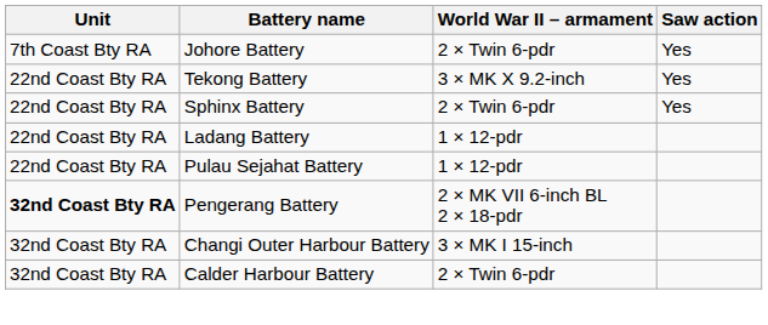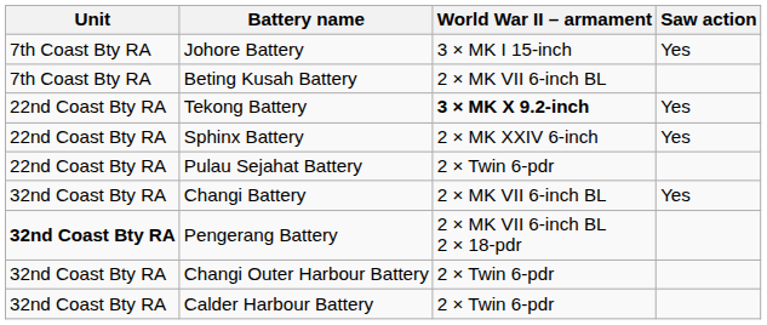 <table class="wikitable">
 <tr>
 <th>Unit</th>
 <th>Battery name</th>
 <th>World War II – armament</th>
 <th>Saw action</th>
 </tr>
 <tr>
 <td>7th Coast Bty RA</td>
 <td>Johore Battery</td>
-<td>2 × Twin 6-pdr</td>
+<td>3 × MK I 15-inch</td>
 <td>Yes</td>
+</tr>
+<tr>
+<td>7th Coast Bty RA</td>
+<td>Beting Kusah Battery</td>
+<td>2 × MK VII 6-inch BL</td>
+<td></td>
 </tr>
 <tr>
 <td>22nd Coast Bty RA</td>
 <td>Tekong Battery</td>
-<td>3 × MK X 9.2-inch</td>
+<td><strong>3 × MK X 9.2-inch</strong></td>
 <td>Yes</td>
 </tr>
 <tr>
 <td>22nd Coast Bty RA</td>
 <td>Sphinx Battery</td>
-<td>2 × Twin 6-pdr</td>
+<td>2 × MK XXIV 6-inch</td>
 <td>Yes</td>
 </tr>
 <tr>
 <td>22nd Coast Bty RA</td>
-<td>Ladang Battery</td>
-<td>1 × 12-pdr</td>
+<td>Pulau Sejahat Battery</td>
+<td>2 × Twin 6-pdr</td>
 <td></td>
 </tr>
 <tr>
-<td>22nd Coast Bty RA</td>
-<td>Pulau Sejahat Battery</td>
-<td>1 × 12-pdr</td>
-<td></td>
+<td>32nd Coast Bty RA</td>
+<td>Changi Battery</td>
+<td>2 × MK VII 6-inch BL</td>
+<td>Yes</td>
 </tr>
 <tr>
 <td><strong>32nd Coast Bty RA</strong></td>
 <td>Pengerang Battery</td>
 <td>2 × MK VII 6-inch BL<br>2 × 18-pdr</td>
 <td></td>
 </tr>
 <tr>
 <td>32nd Coast Bty RA</td>
 <td>Changi Outer Harbour Battery</td>
-<td>3 × MK I 15-inch</td>
+<td>2 × Twin 6-pdr</td>
 <td></td>
 </tr>
 <tr>
 <td>32nd Coast Bty RA</td>
 <td>Calder Harbour Battery</td>
 <td>2 × Twin 6-pdr</td>
 <td></td>
 </tr>
 </table>
